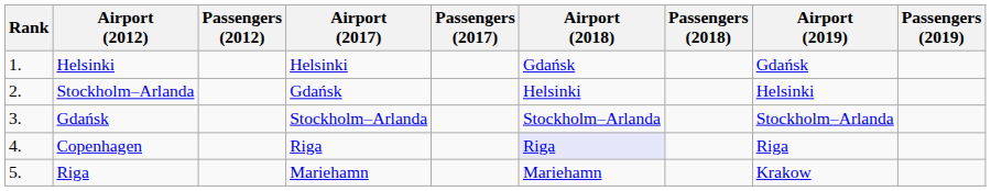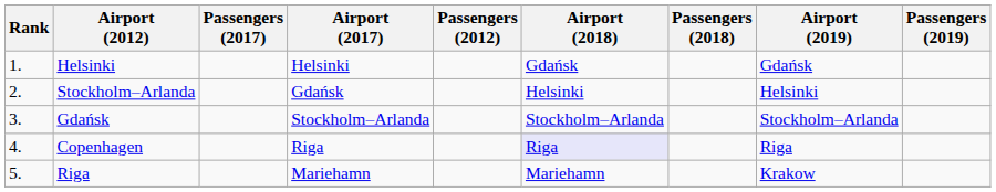 <table class="wikitable sortable">
 <tr>
 <th>Rank</th>
 <th>Airport<br>(2012)</th>
+<th>Passengers<br>(2017)</th>
+<th>Airport<br>(2017)</th>
 <th>Passengers<br>(2012)</th>
-<th>Airport<br>(2017)</th>
-<th>Passengers<br>(2017)</th>
 <th>Airport<br>(2018)</th>
 <th>Passengers<br>(2018)</th>
 <th>Airport<br>(2019)</th>
 <th>Passengers<br>(2019)</th>
 </tr>
 <tr>
 <td>1.</td>
 <td> <a href='#'>Helsinki</a></td>
 <td></td>
 <td> <a href='#'>Helsinki</a></td>
 <td></td>
 <td> <a href='#'>Gdańsk</a></td>
 <td></td>
 <td> <a href='#'>Gdańsk</a></td>
 <td></td>
 </tr>
 <tr>
 <td>2.</td>
 <td> <a href='#'>Stockholm–Arlanda</a></td>
 <td></td>
 <td> <a href='#'>Gdańsk</a></td>
 <td></td>
 <td> <a href='#'>Helsinki</a></td>
 <td></td>
 <td> <a href='#'>Helsinki</a></td>
 <td></td>
 </tr>
 <tr>
 <td>3.</td>
 <td> <a href='#'>Gdańsk</a></td>
 <td></td>
 <td> <a href='#'>Stockholm–Arlanda</a></td>
 <td></td>
 <td> <a href='#'>Stockholm–Arlanda</a></td>
 <td></td>
 <td> <a href='#'>Stockholm–Arlanda</a></td>
 <td></td>
 </tr>
 <tr>
 <td>4.</td>
 <td> <a href='#'>Copenhagen</a></td>
 <td></td>
 <td> <a href='#'>Riga</a></td>
 <td></td>
 <td style="background: lavender;"> <a href='#'>Riga</a></td>
 <td></td>
 <td> <a href='#'>Riga</a></td>
 <td></td>
 </tr>
 <tr>
 <td>5.</td>
 <td> <a href='#'>Riga</a></td>
 <td></td>
 <td> <a href='#'>Mariehamn</a></td>
 <td></td>
 <td> <a href='#'>Mariehamn</a></td>
 <td></td>
 <td> <a href='#'>Krakow</a></td>
 <td></td>
 </tr>
 </table>
